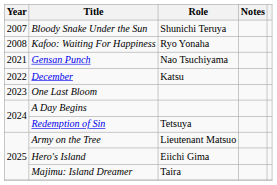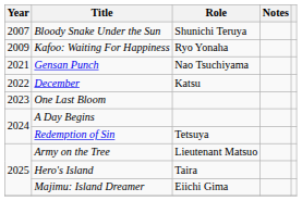 <table class="wikitable">
 <tr>
 <th>Year</th>
 <th>Title</th>
 <th>Role</th>
 <th>Notes</th>
 <th></th>
 </tr>
 <tr>
 <td>2007</td>
 <td><em>Bloody Snake Under the Sun</em></td>
 <td>Shunichi Teruya</td>
 <td></td>
 <td></td>
 </tr>
 <tr>
-<td>2008</td>
+<td>2009</td>
 <td><em>Kafoo: Waiting For Happiness</em></td>
 <td>Ryo Yonaha</td>
 <td></td>
 <td></td>
 </tr>
 <tr>
 <td>2021</td>
 <td><em><a href='#'>Gensan Punch</a></em></td>
 <td>Nao Tsuchiyama</td>
 <td></td>
 <td></td>
 </tr>
 <tr>
 <td>2022</td>
 <td><em><a href='#'>December</a></em></td>
 <td>Katsu</td>
 <td></td>
 <td></td>
 </tr>
 <tr>
 <td>2023</td>
 <td><em>One Last Bloom</em></td>
 <td></td>
 <td></td>
 <td></td>
 </tr>
 <tr>
 <td rowspan="2">2024</td>
 <td><em>A Day Begins</em></td>
 <td></td>
 <td></td>
 <td></td>
 </tr>
 <tr>
 <td><em><a href='#'>Redemption of Sin</a></em></td>
 <td>Tetsuya</td>
 <td></td>
 <td></td>
 </tr>
 <tr>
 <td rowspan="3">2025</td>
 <td><em>Army on the Tree</em></td>
 <td>Lieutenant Matsuo</td>
 <td></td>
 <td></td>
 </tr>
 <tr>
 <td><em>Hero's Island</em></td>
-<td>Eiichi Gima</td>
+<td>Taira</td>
 <td></td>
 <td></td>
 </tr>
 <tr>
 <td><em>Majimu: Island Dreamer</em></td>
-<td>Taira</td>
+<td>Eiichi Gima</td>
 <td></td>
 <td></td>
 </tr>
 <tr>
 </tr>
 </table>
